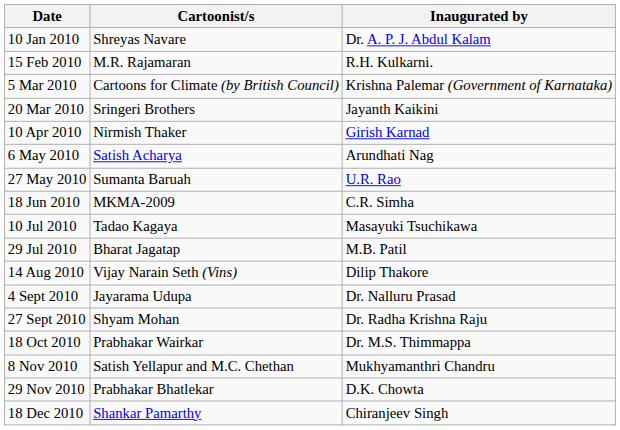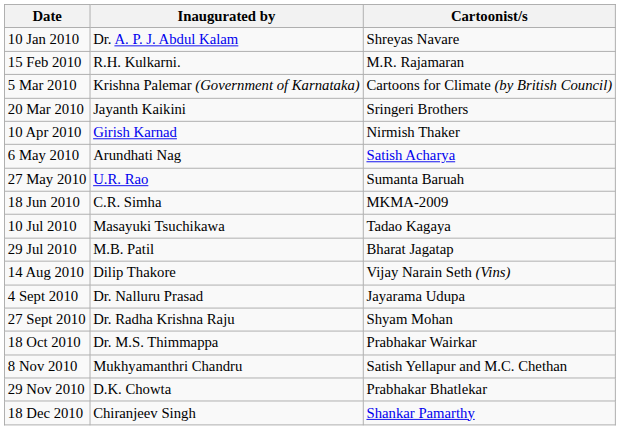 <table class="wikitable sortable">
 <tr>
 <th>Date</th>
+<th>Inaugurated by</th>
 <th>Cartoonist/s</th>
-<th>Inaugurated by</th>
 </tr>
 <tr>
 <td>10 Jan 2010</td>
+<td>Dr. <a href='#'>A. P. J. Abdul Kalam</a></td>
 <td>Shreyas Navare</td>
-<td>Dr. <a href='#'>A. P. J. Abdul Kalam</a></td>
 </tr>
 <tr>
 <td>15 Feb 2010</td>
+<td>R.H. Kulkarni.</td>
 <td>M.R. Rajamaran</td>
-<td>R.H. Kulkarni.</td>
 </tr>
 <tr>
 <td>5 Mar 2010</td>
+<td>Krishna Palemar <em>(Government of Karnataka)</em></td>
 <td>Cartoons for Climate <em>(by British Council)</em></td>
-<td>Krishna Palemar <em>(Government of Karnataka)</em></td>
 </tr>
 <tr>
 <td>20 Mar 2010</td>
+<td>Jayanth Kaikini</td>
 <td>Sringeri Brothers</td>
-<td>Jayanth Kaikini</td>
 </tr>
 <tr>
 <td>10 Apr 2010</td>
+<td><a href='#'>Girish Karnad</a></td>
 <td>Nirmish Thaker</td>
-<td><a href='#'>Girish Karnad</a></td>
 </tr>
 <tr>
 <td>6 May 2010</td>
+<td>Arundhati Nag</td>
 <td><a href='#'>Satish Acharya</a></td>
-<td>Arundhati Nag</td>
 </tr>
 <tr>
 <td>27 May 2010</td>
+<td><a href='#'>U.R. Rao</a></td>
 <td>Sumanta Baruah</td>
-<td><a href='#'>U.R. Rao</a></td>
 </tr>
 <tr>
 <td>18 Jun 2010</td>
+<td>C.R. Simha</td>
 <td>MKMA-2009</td>
-<td>C.R. Simha</td>
 </tr>
 <tr>
 <td>10 Jul 2010</td>
+<td>Masayuki Tsuchikawa</td>
 <td>Tadao Kagaya</td>
-<td>Masayuki Tsuchikawa</td>
 </tr>
 <tr>
 <td>29 Jul 2010</td>
+<td>M.B. Patil</td>
 <td>Bharat Jagatap</td>
-<td>M.B. Patil</td>
 </tr>
 <tr>
 <td>14 Aug 2010</td>
+<td>Dilip Thakore</td>
 <td>Vijay Narain Seth <em>(Vins)</em></td>
-<td>Dilip Thakore</td>
 </tr>
 <tr>
 <td>4 Sept 2010</td>
+<td>Dr. Nalluru Prasad</td>
 <td>Jayarama Udupa</td>
-<td>Dr. Nalluru Prasad</td>
 </tr>
 <tr>
 <td>27 Sept 2010</td>
+<td>Dr. Radha Krishna Raju</td>
 <td>Shyam Mohan</td>
-<td>Dr. Radha Krishna Raju</td>
 </tr>
 <tr>
 <td>18 Oct 2010</td>
+<td>Dr. M.S. Thimmappa</td>
 <td>Prabhakar Wairkar</td>
-<td>Dr. M.S. Thimmappa</td>
 </tr>
 <tr>
 <td>8 Nov 2010</td>
+<td>Mukhyamanthri Chandru</td>
 <td>Satish Yellapur and M.C. Chethan</td>
-<td>Mukhyamanthri Chandru</td>
 </tr>
 <tr>
 <td>29 Nov 2010</td>
+<td>D.K. Chowta</td>
 <td>Prabhakar Bhatlekar</td>
-<td>D.K. Chowta</td>
 </tr>
 <tr>
 <td>18 Dec 2010</td>
+<td>Chiranjeev Singh</td>
 <td><a href='#'>Shankar Pamarthy</a></td>
-<td>Chiranjeev Singh</td>
 </tr>
 </table>
